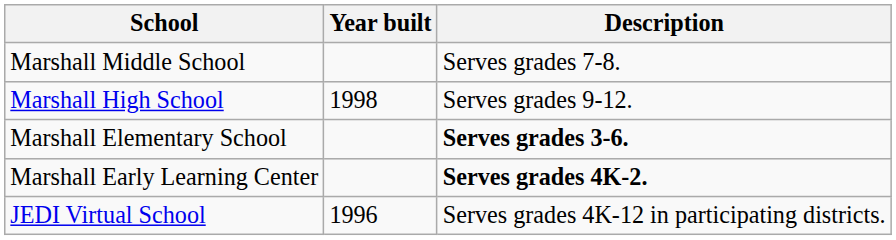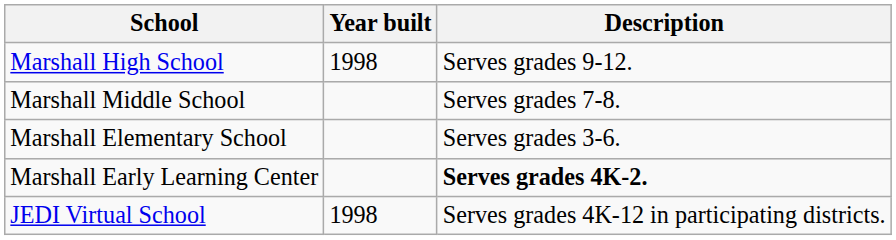 <table class="wikitable">
 <tr>
 <th>School</th>
 <th>Year built</th>
 <th>Description</th>
 </tr>
 <tr>
+<td><a href='#'>Marshall High School</a></td>
+<td>1998</td>
+<td>Serves grades 9-12.</td>
+</tr>
+<tr>
 <td>Marshall Middle School</td>
 <td></td>
 <td>Serves grades 7-8.</td>
 </tr>
 <tr>
-<td><a href='#'>Marshall High School</a></td>
-<td>1998</td>
-<td>Serves grades 9-12.</td>
-</tr>
-<tr>
 <td>Marshall Elementary School</td>
 <td></td>
-<td><strong>Serves grades 3-6.</strong></td>
+<td>Serves grades 3-6.</td>
 </tr>
 <tr>
 <td>Marshall Early Learning Center</td>
 <td></td>
 <td><strong>Serves grades 4K-2.</strong></td>
 </tr>
 <tr>
 <td><a href='#'>JEDI Virtual School</a></td>
-<td>1996</td>
+<td>1998</td>
 <td>Serves grades 4K-12 in participating districts.</td>
 </tr>
 </table>
